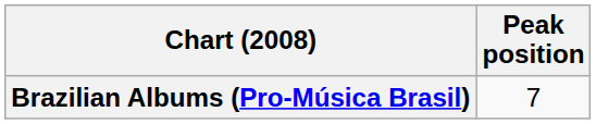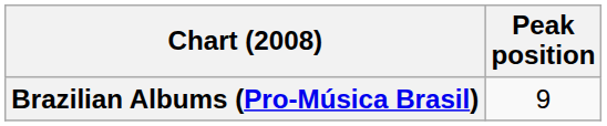 <table class="wikitable plainrowheaders">
 <tr>
 <th scope="col">Chart (2008)</th>
 <th scope="col">Peak<br> position</th>
 </tr>
 <tr>
 <th scope="row">Brazilian Albums (<a href='#'>Pro-Música Brasil</a>)</th>
-<td align="center">7</td>
+<td align="center">9</td>
 </tr>
 </table>
